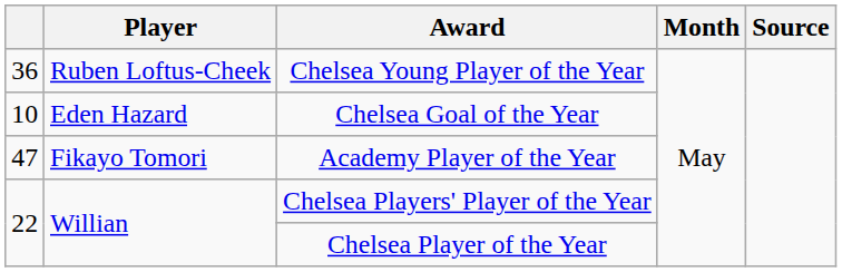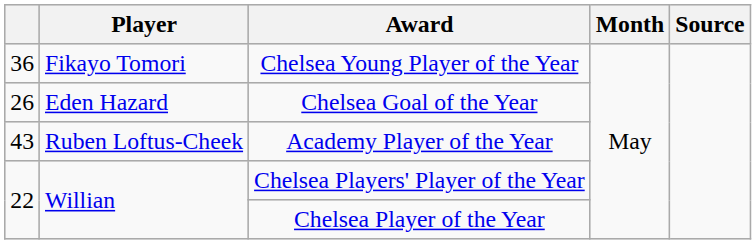 <table class="wikitable sortable" style="text-align:left; font-size:95%;">
 <tr>
 <th></th>
 <th>Player</th>
 <th>Award</th>
 <th>Month</th>
 <th>Source</th>
 </tr>
 <tr>
 <td style="text-align:center;">36</td>
-<td> <a href='#'>Ruben Loftus-Cheek</a></td>
+<td> <a href='#'>Fikayo Tomori</a></td>
 <td style="text-align:center;"><a href='#'>Chelsea Young Player of the Year</a></td>
 <td rowspan=5 style="text-align:center;">May</td>
 <td rowspan=5 style="text-align:center;"></td>
 </tr>
 <tr>
-<td style="text-align:center;">10</td>
+<td style="text-align:center;">26</td>
 <td> <a href='#'>Eden Hazard</a></td>
 <td style="text-align:center;"><a href='#'>Chelsea Goal of the Year</a></td>
 </tr>
 <tr>
-<td style="text-align:center;">47</td>
-<td> <a href='#'>Fikayo Tomori</a></td>
+<td style="text-align:center;">43</td>
+<td> <a href='#'>Ruben Loftus-Cheek</a></td>
 <td style="text-align:center;"><a href='#'>Academy Player of the Year</a></td>
 </tr>
 <tr>
 <td rowspan=2 style="text-align:center;">22</td>
 <td rowspan=2> <a href='#'>Willian</a></td>
 <td style="text-align:center;"><a href='#'>Chelsea Players' Player of the Year</a></td>
 </tr>
 <tr>
 <td style="text-align:center;"><a href='#'>Chelsea Player of the Year</a></td>
 </tr>
 </table>
